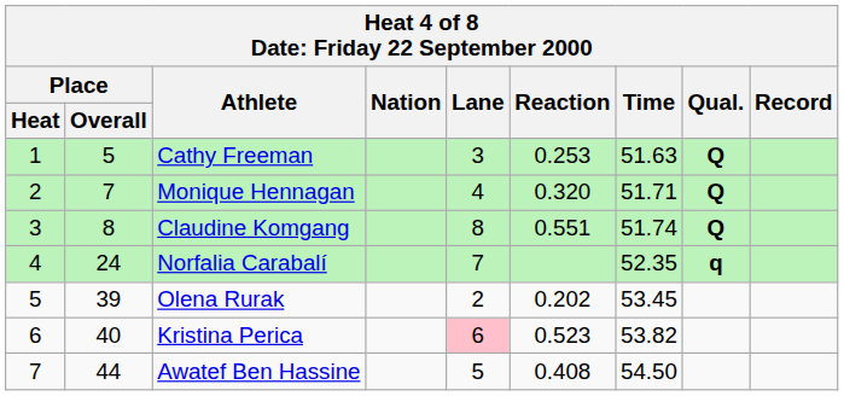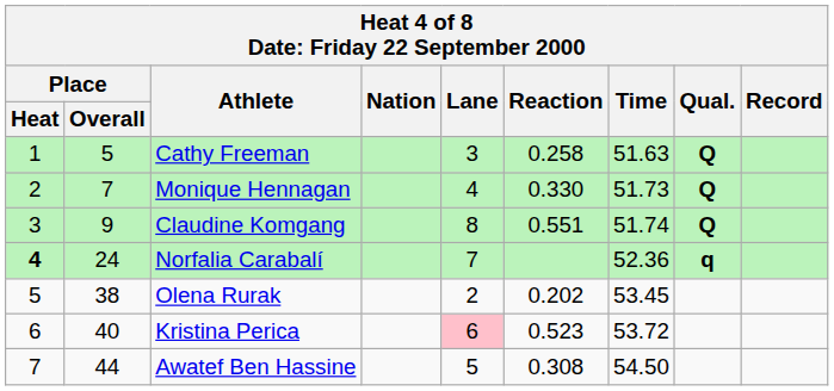 <table class="wikitable sortable">
 <tr>
 <th colspan=9>Heat 4 of 8 <br> Date: Friday 22 September 2000 <br></th>
 </tr>
 <tr>
 <th colspan=2>Place</th>
 <th rowspan=2>Athlete</th>
 <th rowspan=2>Nation</th>
 <th rowspan=2>Lane</th>
 <th rowspan=2>Reaction</th>
 <th rowspan=2>Time</th>
 <th rowspan=2>Qual.</th>
 <th rowspan=2>Record</th>
 </tr>
 <tr>
 <th>Heat</th>
 <th>Overall</th>
 </tr>
 <tr bgcolor = "bbf3bb">
 <td align="center">1</td>
 <td align="center">5</td>
 <td align="left"><a href='#'>Cathy Freeman</a></td>
 <td align="left"></td>
 <td align="center">3</td>
-<td align="center">0.253</td>
+<td align="center">0.258</td>
 <td align="center">51.63</td>
 <td align="center"><strong>Q </strong></td>
 <td align="center"></td>
 </tr>
 <tr bgcolor = "bbf3bb">
 <td align="center">2</td>
 <td align="center">7</td>
 <td align="left"><a href='#'>Monique Hennagan</a></td>
 <td align="left"></td>
 <td align="center">4</td>
-<td align="center">0.320</td>
-<td align="center">51.71</td>
+<td align="center">0.330</td>
+<td align="center">51.73</td>
 <td align="center"><strong>Q </strong></td>
 <td align="center"></td>
 </tr>
 <tr bgcolor = "bbf3bb">
 <td align="center">3</td>
-<td align="center">8</td>
+<td align="center">9</td>
 <td align="left"><a href='#'>Claudine Komgang</a></td>
 <td align="left"></td>
 <td align="center">8</td>
 <td align="center">0.551</td>
 <td align="center">51.74</td>
 <td align="center"><strong>Q</strong></td>
 <td align="center"></td>
 </tr>
 <tr bgcolor = "bbf3bb">
-<td align="center">4</td>
+<td align="center"><strong>4</strong></td>
 <td align="center">24</td>
 <td align="left"><a href='#'>Norfalia Carabalí</a></td>
 <td align="left"></td>
 <td align="center">7</td>
 <td align="center"></td>
-<td align="center">52.35</td>
+<td align="center">52.36</td>
 <td align="center"><strong>q</strong></td>
 <td align="center"></td>
 </tr>
 <tr>
 <td align="center">5</td>
-<td align="center">39</td>
+<td align="center">38</td>
 <td align="left"><a href='#'>Olena Rurak</a></td>
 <td align="left"></td>
 <td align="center">2</td>
 <td align="center">0.202</td>
 <td align="center">53.45</td>
 <td align="center"></td>
 <td align="center"></td>
 </tr>
 <tr>
 <td align="center">6</td>
 <td align="center">40</td>
 <td align="left"><a href='#'>Kristina Perica</a></td>
 <td align="left"></td>
 <td align="center" style="background: pink;">6</td>
 <td align="center">0.523</td>
-<td align="center">53.82</td>
+<td align="center">53.72</td>
 <td align="center"></td>
 <td align="center"></td>
 </tr>
 <tr>
 <td align="center">7</td>
 <td align="center">44</td>
 <td align="left"><a href='#'>Awatef Ben Hassine</a></td>
 <td align="left"></td>
 <td align="center">5</td>
-<td align="center">0.408</td>
+<td align="center">0.308</td>
 <td align="center">54.50</td>
 <td align="center"></td>
 <td align="center"></td>
 </tr>
 </table>
